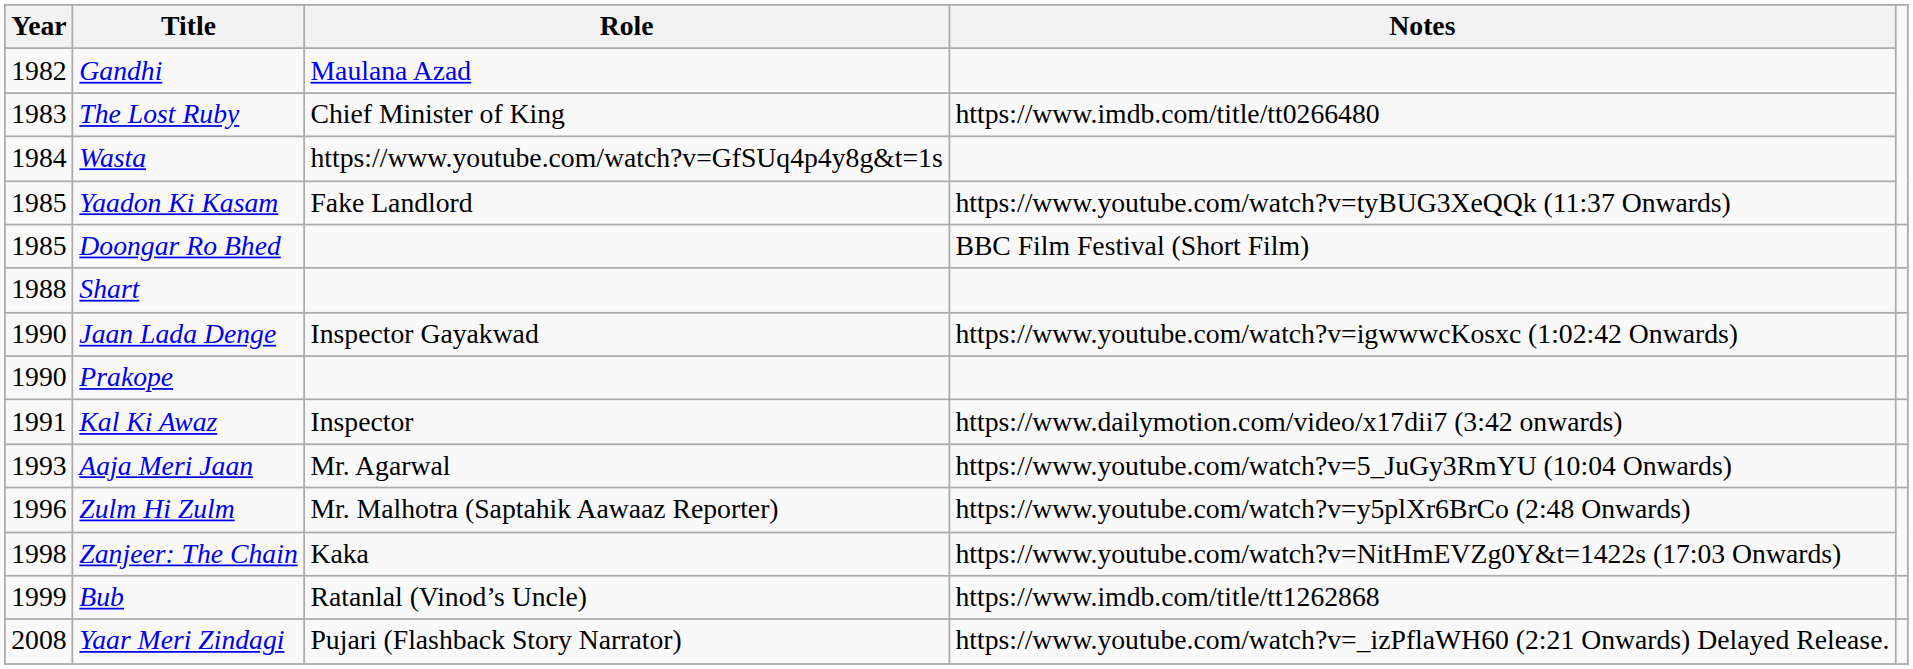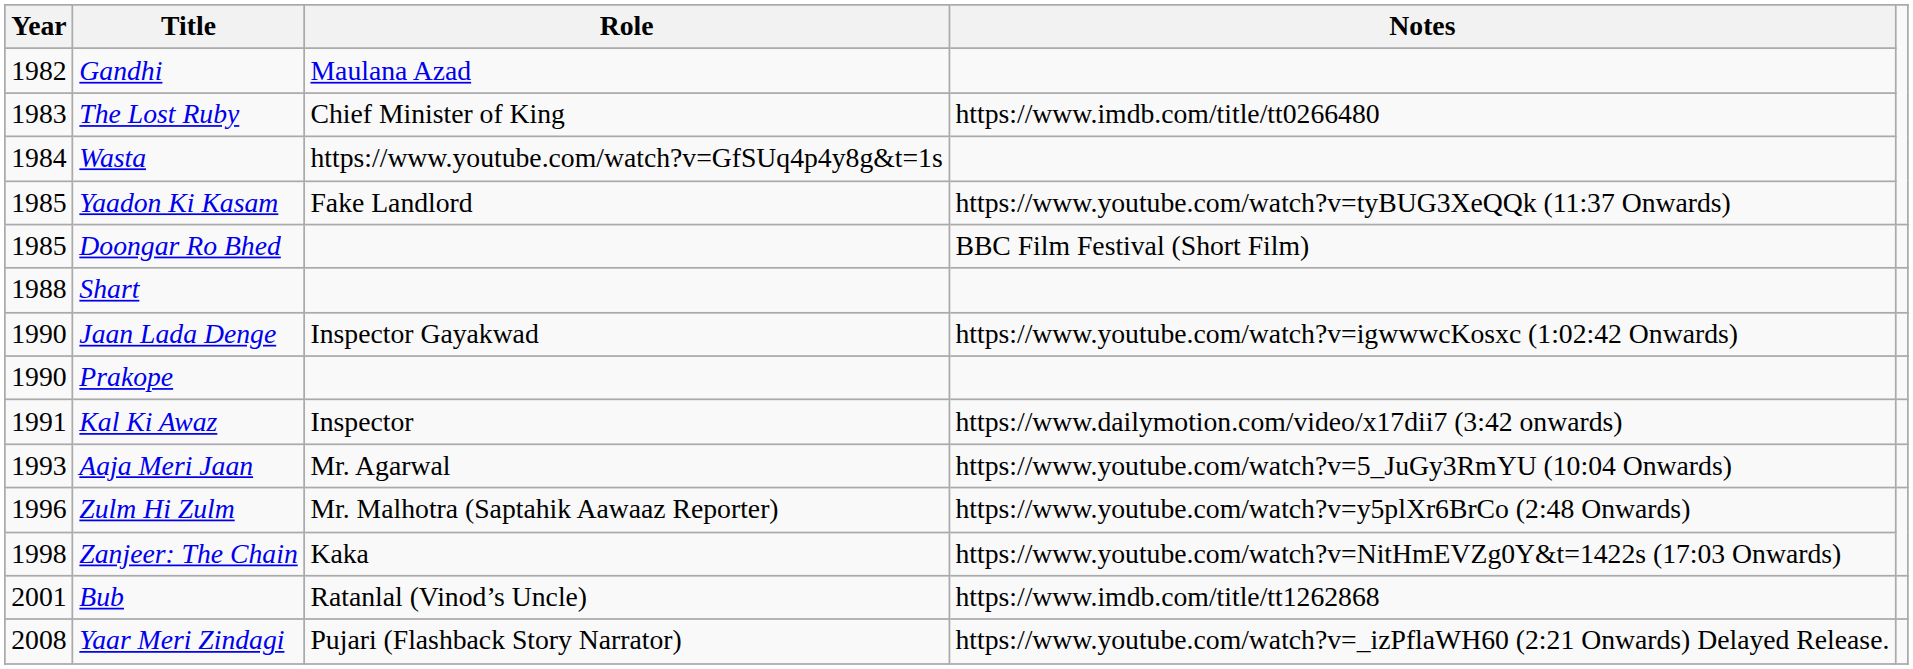 <table class="wikitable">
 <tr>
 <th>Year</th>
 <th>Title</th>
 <th>Role</th>
 <th>Notes</th>
 </tr>
 <tr>
 <td>1982</td>
 <td><em><a href='#'>Gandhi</a></em></td>
 <td><a href='#'>Maulana Azad</a></td>
 <td></td>
 </tr>
 <tr>
 <td>1983</td>
 <td><em><a href='#'>The Lost Ruby</a></em></td>
 <td>Chief Minister of King</td>
 <td>https://www.imdb.com/title/tt0266480</td>
 </tr>
 <tr>
 <td>1984</td>
 <td><em><a href='#'>Wasta</a></em></td>
 <td>https://www.youtube.com/watch?v=GfSUq4p4y8g&t=1s</td>
 <td></td>
 </tr>
 <tr>
 <td>1985</td>
 <td><em><a href='#'>Yaadon Ki Kasam</a></em></td>
 <td>Fake Landlord</td>
 <td>https://www.youtube.com/watch?v=tyBUG3XeQQk (11:37 Onwards)</td>
 </tr>
 <tr>
 <td>1985</td>
 <td><em><a href='#'>Doongar Ro Bhed</a></em></td>
 <td></td>
 <td>BBC Film Festival (Short Film)</td>
 <td></td>
 </tr>
 <tr>
 <td>1988</td>
 <td><em><a href='#'>Shart</a></em></td>
 <td></td>
 <td></td>
 </tr>
 <tr>
 <td>1990</td>
 <td><em><a href='#'>Jaan Lada Denge</a></em></td>
 <td>Inspector Gayakwad</td>
 <td>https://www.youtube.com/watch?v=igwwwcKosxc (1:02:42 Onwards)</td>
 <td></td>
 </tr>
 <tr>
 <td>1990</td>
 <td><em><a href='#'>Prakope</a></em></td>
 <td></td>
 <td></td>
 </tr>
 <tr>
 <td>1991</td>
 <td><em><a href='#'>Kal Ki Awaz</a></em></td>
 <td>Inspector</td>
 <td>https://www.dailymotion.com/video/x17dii7 (3:42 onwards)</td>
 <td></td>
 </tr>
 <tr>
 <td>1993</td>
 <td><em><a href='#'>Aaja Meri Jaan</a></em></td>
 <td>Mr. Agarwal</td>
 <td>https://www.youtube.com/watch?v=5_JuGy3RmYU (10:04 Onwards)</td>
 <td></td>
 </tr>
 <tr>
 <td>1996</td>
 <td><em><a href='#'>Zulm Hi Zulm</a></em></td>
 <td>Mr. Malhotra (Saptahik Aawaaz Reporter)</td>
 <td>https://www.youtube.com/watch?v=y5plXr6BrCo (2:48 Onwards)</td>
 </tr>
 <tr>
 <td>1998</td>
 <td><em><a href='#'>Zanjeer: The Chain</a></em></td>
 <td>Kaka</td>
 <td>https://www.youtube.com/watch?v=NitHmEVZg0Y&t=1422s (17:03 Onwards)</td>
 </tr>
 <tr>
-<td>1999</td>
+<td>2001</td>
 <td><em><a href='#'>Bub</a></em></td>
 <td>Ratanlal (Vinod’s Uncle)</td>
 <td>https://www.imdb.com/title/tt1262868</td>
 <td></td>
 </tr>
 <tr>
 <td>2008</td>
 <td><em><a href='#'>Yaar Meri Zindagi</a></em></td>
 <td>Pujari  (Flashback Story Narrator)</td>
 <td>https://www.youtube.com/watch?v=_izPflaWH60 (2:21 Onwards) Delayed Release.</td>
 </tr>
 </table>
